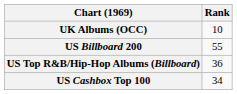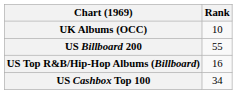 <table class="wikitable sortable plainrowheaders">
 <tr>
 <th align="left">Chart (1969)</th>
 <th style="text-align:center;">Rank</th>
 </tr>
 <tr>
 <th scope="row">UK Albums (OCC)</th>
 <td align="center">10</td>
 </tr>
 <tr>
 <th scope="row">US <em>Billboard</em> 200</th>
 <td style="text-align:center;">55</td>
 </tr>
 <tr>
 <th scope="row">US Top R&B/Hip-Hop Albums (<em>Billboard</em>)</th>
-<td style="text-align:center;">36</td>
+<td style="text-align:center;">16</td>
 </tr>
 <tr>
 <th scope="row">US <em>Cashbox</em> Top 100</th>
 <td style="text-align:center;">34</td>
 </tr>
 </table>
